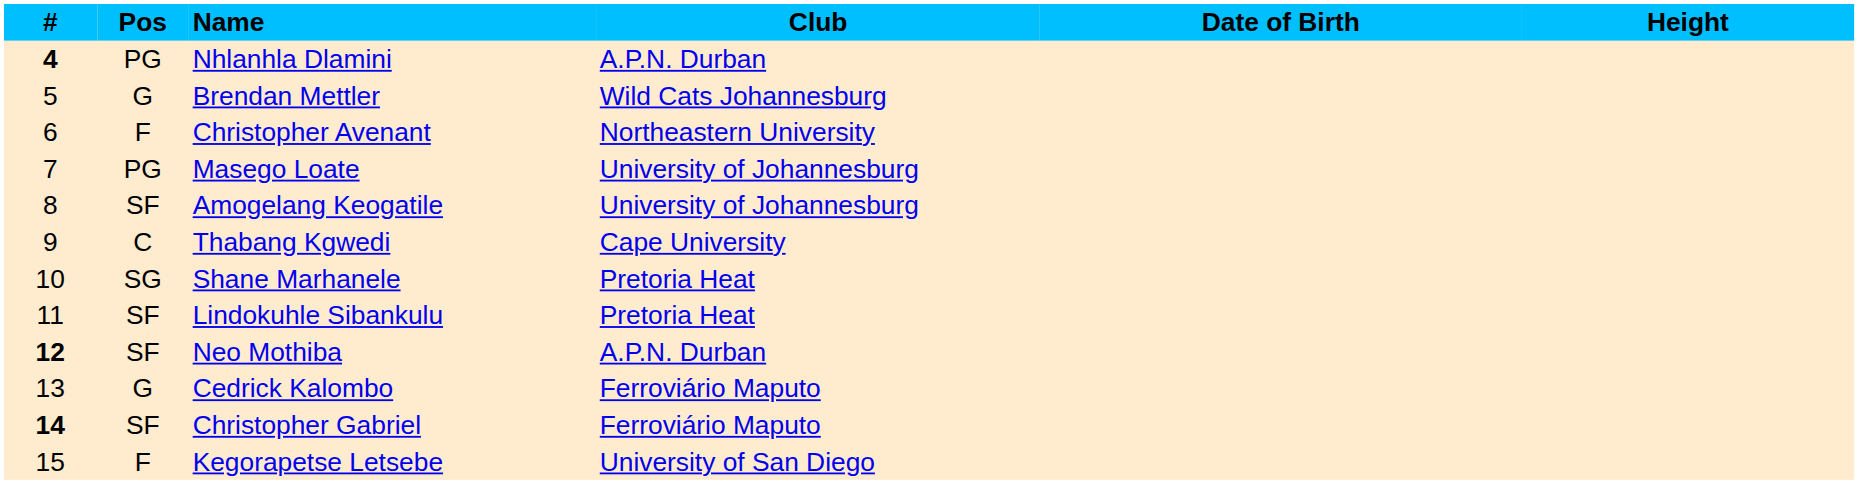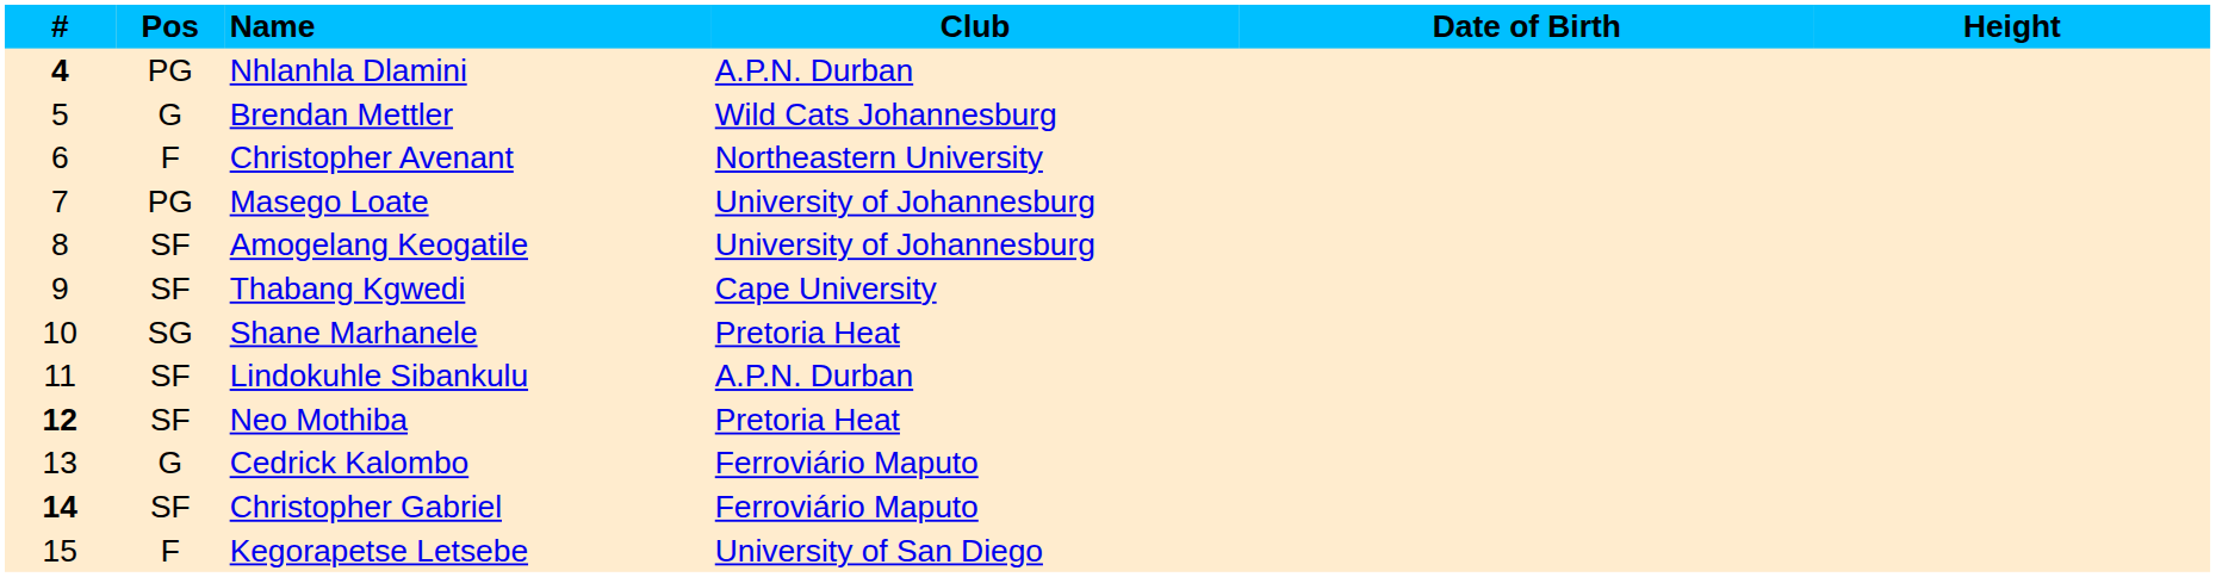 <table border=0 cellpadding=2 cellspacing=0  |- bgcolor=#FFECCE style="text-align:center; font-size:90%;" width=80%>
 <tr bgcolor=#00BFFF>
 <th width=5%>#</th>
 <th width=5%>Pos</th>
 <th width=22% align=left>Name</th>
 <th width=24%>Club</th>
 <th width=26%>Date of Birth</th>
 <th width=18%>Height</th>
 </tr>
 <tr>
 <td><strong>4</strong></td>
 <td>PG</td>
 <td align=left><a href='#'>Nhlanhla Dlamini</a></td>
 <td align=left> <a href='#'>A.P.N. Durban</a></td>
 <td align=left></td>
 <td></td>
 </tr>
 <tr>
 <td>5</td>
 <td>G</td>
 <td align=left><a href='#'>Brendan Mettler</a></td>
 <td align=left> <a href='#'>Wild Cats Johannesburg</a></td>
 <td align=left></td>
 <td></td>
 </tr>
 <tr>
 <td>6</td>
 <td>F</td>
 <td align=left><a href='#'>Christopher Avenant</a></td>
 <td align=left> <a href='#'>Northeastern University</a></td>
 <td align=left></td>
 <td></td>
 </tr>
 <tr>
 <td>7</td>
 <td>PG</td>
 <td align=left><a href='#'>Masego Loate</a></td>
 <td align=left> <a href='#'>University of Johannesburg</a></td>
 <td align=left></td>
 <td></td>
 </tr>
 <tr>
 <td>8</td>
 <td>SF</td>
 <td align=left><a href='#'>Amogelang Keogatile</a></td>
 <td align=left> <a href='#'>University of Johannesburg</a></td>
 <td align=left></td>
 <td></td>
 </tr>
 <tr>
 <td>9</td>
-<td>C</td>
+<td>SF</td>
 <td align=left><a href='#'>Thabang Kgwedi</a></td>
 <td align=left> <a href='#'>Cape University</a></td>
 <td align=left></td>
 <td></td>
 </tr>
 <tr>
 <td>10</td>
 <td>SG</td>
 <td align=left><a href='#'>Shane Marhanele</a></td>
 <td align=left> <a href='#'>Pretoria Heat</a></td>
 <td align=left></td>
 <td></td>
 </tr>
 <tr>
 <td>11</td>
 <td>SF</td>
 <td align=left><a href='#'>Lindokuhle Sibankulu</a></td>
-<td align=left> <a href='#'>Pretoria Heat</a></td>
+<td align=left> <a href='#'>A.P.N. Durban</a></td>
 <td align=left></td>
 <td></td>
 </tr>
 <tr>
 <td><strong>12</strong></td>
 <td>SF</td>
 <td align=left><a href='#'>Neo Mothiba</a></td>
-<td align=left> <a href='#'>A.P.N. Durban</a></td>
+<td align=left> <a href='#'>Pretoria Heat</a></td>
 <td align=left></td>
 <td></td>
 </tr>
 <tr>
 <td>13</td>
 <td>G</td>
 <td align=left><a href='#'>Cedrick Kalombo</a></td>
 <td align=left> <a href='#'>Ferroviário Maputo</a></td>
 <td align=left></td>
 <td></td>
 </tr>
 <tr>
 <td><strong>14</strong></td>
 <td>SF</td>
 <td align=left><a href='#'>Christopher Gabriel</a></td>
 <td align=left> <a href='#'>Ferroviário Maputo</a></td>
 <td align=left></td>
 <td></td>
 </tr>
 <tr>
 <td>15</td>
 <td>F</td>
 <td align=left><a href='#'>Kegorapetse Letsebe</a></td>
 <td align=left> <a href='#'>University of San Diego</a></td>
 <td align=left></td>
 <td></td>
 </tr>
 </table>
